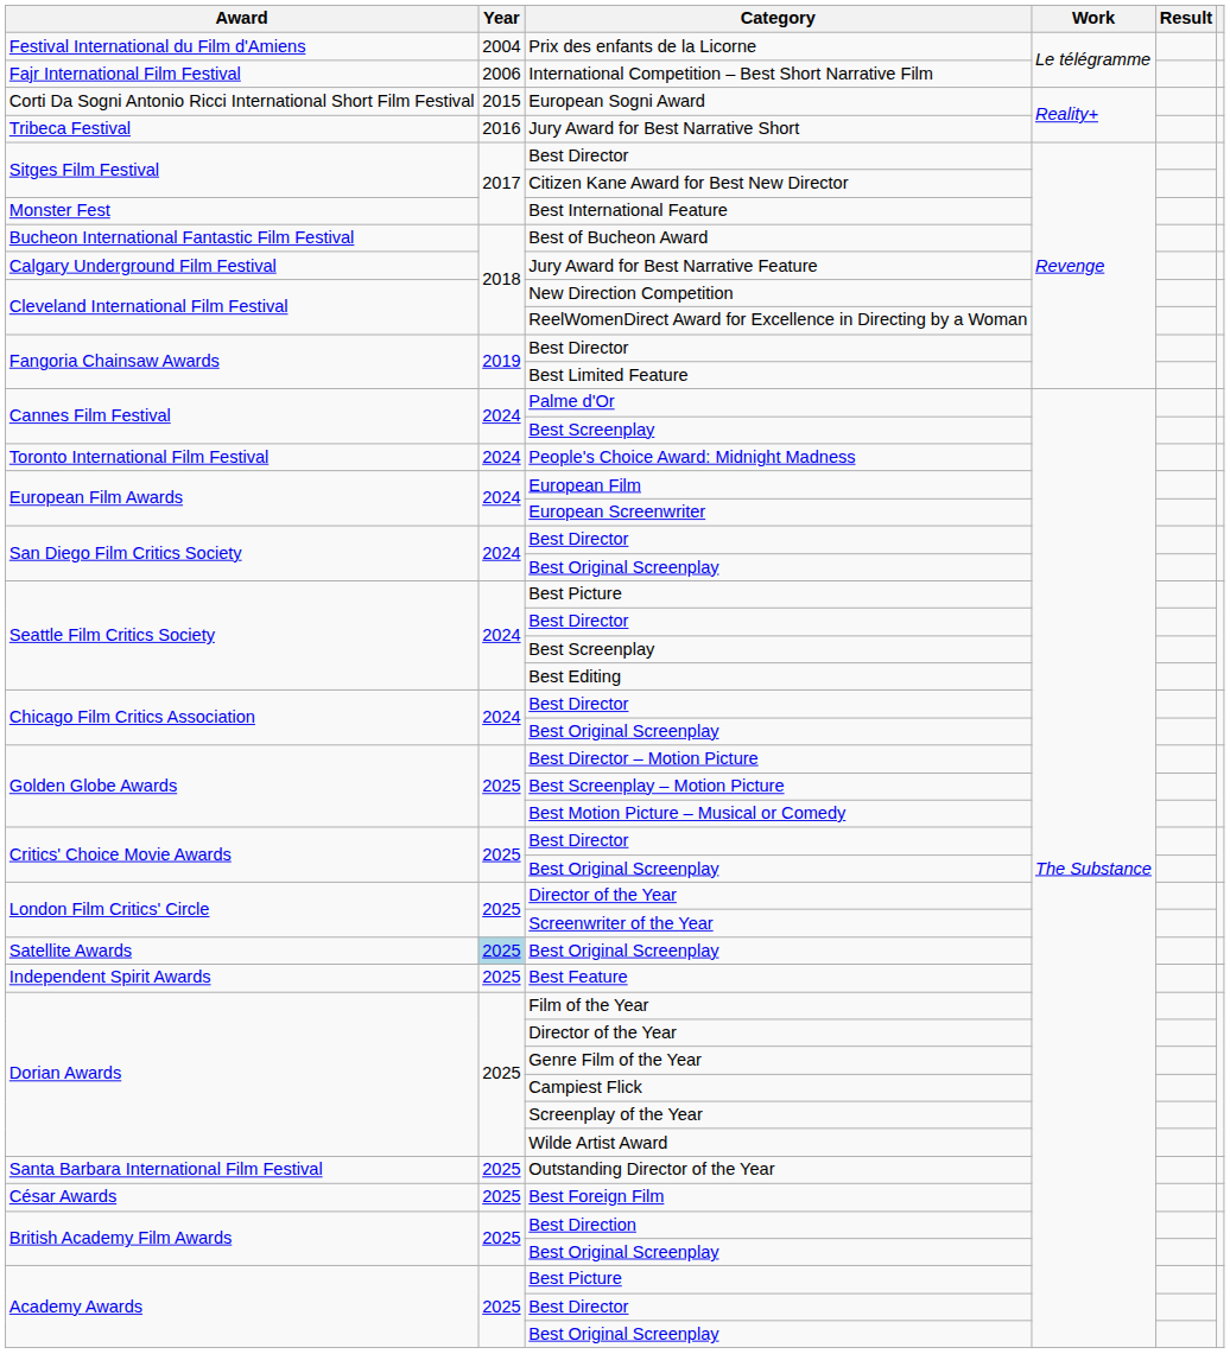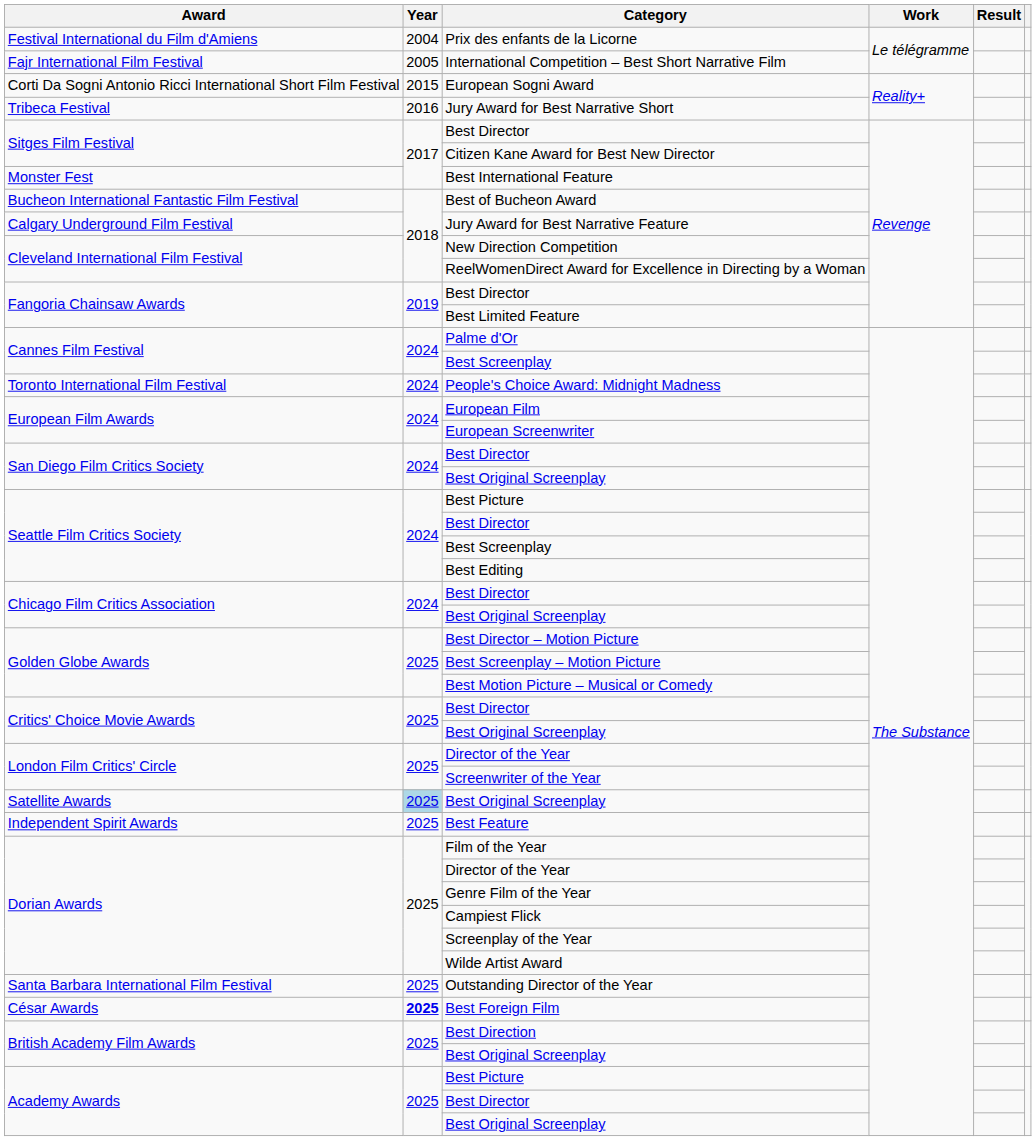 <table class="wikitable sortable">
 <tr>
 <th>Award</th>
 <th>Year</th>
 <th>Category</th>
 <th>Work</th>
 <th>Result</th>
 <th class="unsortable"></th>
 </tr>
 <tr>
 <td><a href='#'>Festival International du Film d'Amiens</a></td>
 <td>2004</td>
 <td>Prix des enfants de la Licorne</td>
 <td rowspan="2"><em>Le télégramme</em></td>
 <td></td>
 <td></td>
 </tr>
 <tr>
 <td><a href='#'>Fajr International Film Festival</a></td>
-<td>2006</td>
+<td>2005</td>
 <td International Competition – Best Short Narrative Film>International Competition – Best Short Narrative Film</td>
 <td></td>
 <td></td>
 </tr>
 <tr>
 <td>Corti Da Sogni Antonio Ricci International Short Film Festival</td>
 <td>2015</td>
 <td>European Sogni Award</td>
 <td rowspan="2"><em><a href='#'>Reality+</a></em></td>
 <td></td>
 <td></td>
 </tr>
 <tr>
 <td><a href='#'>Tribeca Festival</a></td>
 <td>2016</td>
 <td>Jury Award for Best Narrative Short</td>
 <td></td>
 <td></td>
 </tr>
 <tr>
 <td rowspan="2"><a href='#'>Sitges Film Festival</a></td>
 <td rowspan="3">2017</td>
 <td>Best Director</td>
 <td rowspan="9"><em><a href='#'>Revenge</a></em></td>
 <td></td>
 <td rowspan="2"></td>
 </tr>
 <tr>
 <td>Citizen Kane Award for Best New Director</td>
 <td></td>
 </tr>
 <tr>
 <td><a href='#'>Monster Fest</a></td>
 <td>Best International Feature</td>
 <td></td>
 <td></td>
 </tr>
 <tr>
 <td><a href='#'>Bucheon International Fantastic Film Festival</a></td>
 <td rowspan="4">2018</td>
 <td>Best of Bucheon Award</td>
 <td></td>
 <td></td>
 </tr>
 <tr>
 <td><a href='#'>Calgary Underground Film Festival</a></td>
 <td Best Narrative Feature>Jury Award for Best Narrative Feature</td>
 <td></td>
 <td></td>
 </tr>
 <tr>
 <td rowspan="2"><a href='#'>Cleveland International Film Festival</a></td>
 <td>New Direction Competition</td>
 <td></td>
 <td rowspan="2"></td>
 </tr>
 <tr>
 <td>ReelWomenDirect Award for Excellence in Directing by a Woman</td>
 <td></td>
 </tr>
 <tr>
 <td rowspan="2"><a href='#'>Fangoria Chainsaw Awards</a></td>
 <td rowspan="2"><a href='#'>2019</a></td>
 <td>Best Director</td>
 <td></td>
 <td rowspan="2"></td>
 </tr>
 <tr>
 <td>Best Limited Feature</td>
 <td></td>
 </tr>
 <tr>
 <td rowspan="2"><a href='#'>Cannes Film Festival</a></td>
 <td rowspan="2"><a href='#'>2024</a></td>
 <td><a href='#'>Palme d'Or</a></td>
 <td rowspan="35"><em><a href='#'>The Substance</a></em></td>
 <td></td>
 <td></td>
 </tr>
 <tr>
 <td><a href='#'>Best Screenplay</a></td>
 <td></td>
 <td></td>
 </tr>
 <tr>
 <td><a href='#'>Toronto International Film Festival</a></td>
 <td><a href='#'>2024</a></td>
 <td><a href='#'>People's Choice Award: Midnight Madness</a></td>
 <td></td>
 <td></td>
 </tr>
 <tr>
 <td rowspan="2"><a href='#'>European Film Awards</a></td>
 <td rowspan="2"><a href='#'>2024</a></td>
 <td><a href='#'>European Film</a></td>
 <td></td>
 <td rowspan="2"><br></td>
 </tr>
 <tr>
 <td><a href='#'>European Screenwriter</a></td>
 <td></td>
 </tr>
 <tr>
 <td rowspan="2"><a href='#'>San Diego Film Critics Society</a></td>
 <td rowspan="2"><a href='#'>2024</a></td>
 <td><a href='#'>Best Director</a></td>
 <td></td>
 <td rowspan="2"></td>
 </tr>
 <tr>
 <td><a href='#'>Best Original Screenplay</a></td>
 <td></td>
 </tr>
 <tr>
 <td rowspan="4"><a href='#'>Seattle Film Critics Society</a></td>
 <td rowspan="4"><a href='#'>2024</a></td>
 <td>Best Picture</td>
 <td></td>
 <td rowspan="4"></td>
 </tr>
 <tr>
 <td><a href='#'>Best Director</a></td>
 <td></td>
 </tr>
 <tr>
 <td>Best Screenplay</td>
 <td></td>
 </tr>
 <tr>
 <td>Best Editing</td>
 <td></td>
 </tr>
 <tr>
 <td rowspan="2"><a href='#'>Chicago Film Critics Association</a></td>
 <td rowspan="2"><a href='#'>2024</a></td>
 <td><a href='#'>Best Director</a></td>
 <td></td>
 <td rowspan="2"></td>
 </tr>
 <tr>
 <td><a href='#'>Best Original Screenplay</a></td>
 <td></td>
 </tr>
 <tr>
 <td rowspan="3"><a href='#'>Golden Globe Awards</a></td>
 <td rowspan="3"><a href='#'>2025</a></td>
 <td><a href='#'>Best Director – Motion Picture</a></td>
 <td></td>
 <td rowspan="3"></td>
 </tr>
 <tr>
 <td><a href='#'>Best Screenplay – Motion Picture</a></td>
 <td></td>
 </tr>
 <tr>
 <td><a href='#'>Best Motion Picture – Musical or Comedy</a></td>
 <td></td>
 </tr>
 <tr>
 <td rowspan="2"><a href='#'>Critics' Choice Movie Awards</a></td>
 <td rowspan="2"><a href='#'>2025</a></td>
 <td><a href='#'>Best Director</a></td>
 <td></td>
 <td rowspan="2"><br></td>
 </tr>
 <tr>
 <td><a href='#'>Best Original Screenplay</a></td>
 <td></td>
 </tr>
 <tr>
 <td rowspan="2"><a href='#'>London Film Critics' Circle</a></td>
 <td rowspan="2"><a href='#'>2025</a></td>
 <td><a href='#'>Director of the Year</a></td>
 <td></td>
 <td rowspan="2"></td>
 </tr>
 <tr>
 <td><a href='#'>Screenwriter of the Year</a></td>
 <td></td>
 </tr>
 <tr>
 <td><a href='#'>Satellite Awards</a></td>
 <td style="background: lightblue;"><a href='#'>2025</a></td>
 <td><a href='#'>Best Original Screenplay</a></td>
 <td></td>
 <td></td>
 </tr>
 <tr>
 <td><a href='#'>Independent Spirit Awards</a></td>
 <td><a href='#'>2025</a></td>
 <td><a href='#'>Best Feature</a></td>
 <td></td>
 <td></td>
 </tr>
 <tr>
 <td rowspan="6"><a href='#'>Dorian Awards</a></td>
 <td rowspan="6">2025</td>
 <td>Film of the Year</td>
 <td></td>
 <td rowspan="6"><br></td>
 </tr>
 <tr>
 <td>Director of the Year</td>
 <td></td>
 </tr>
 <tr>
 <td>Genre Film of the Year</td>
 <td></td>
 </tr>
 <tr>
 <td>Campiest Flick</td>
 <td></td>
 </tr>
 <tr>
 <td>Screenplay of the Year</td>
 <td></td>
 </tr>
 <tr>
 <td>Wilde Artist Award</td>
 <td></td>
 </tr>
 <tr>
 <td><a href='#'>Santa Barbara International Film Festival</a></td>
 <td><a href='#'>2025</a></td>
 <td>Outstanding Director of the Year</td>
 <td></td>
 <td></td>
 </tr>
 <tr>
 <td><a href='#'>César Awards</a></td>
-<td><a href='#'>2025</a></td>
+<td><strong><a href='#'>2025</a></strong></td>
 <td><a href='#'>Best Foreign Film</a></td>
 <td></td>
 <td></td>
 </tr>
 <tr>
 <td rowspan="2"><a href='#'>British Academy Film Awards</a></td>
 <td rowspan="2"><a href='#'>2025</a></td>
 <td><a href='#'>Best Direction</a></td>
 <td></td>
 <td rowspan="2"></td>
 </tr>
 <tr>
 <td><a href='#'>Best Original Screenplay</a></td>
 <td></td>
 </tr>
 <tr>
 <td rowspan="3"><a href='#'>Academy Awards</a></td>
 <td rowspan="3"><a href='#'>2025</a></td>
 <td><a href='#'>Best Picture</a></td>
 <td></td>
 <td rowspan="3"><br></td>
 </tr>
 <tr>
 <td><a href='#'>Best Director</a></td>
 <td></td>
 </tr>
 <tr>
 <td><a href='#'>Best Original Screenplay</a></td>
 <td></td>
 </tr>
 </table>
